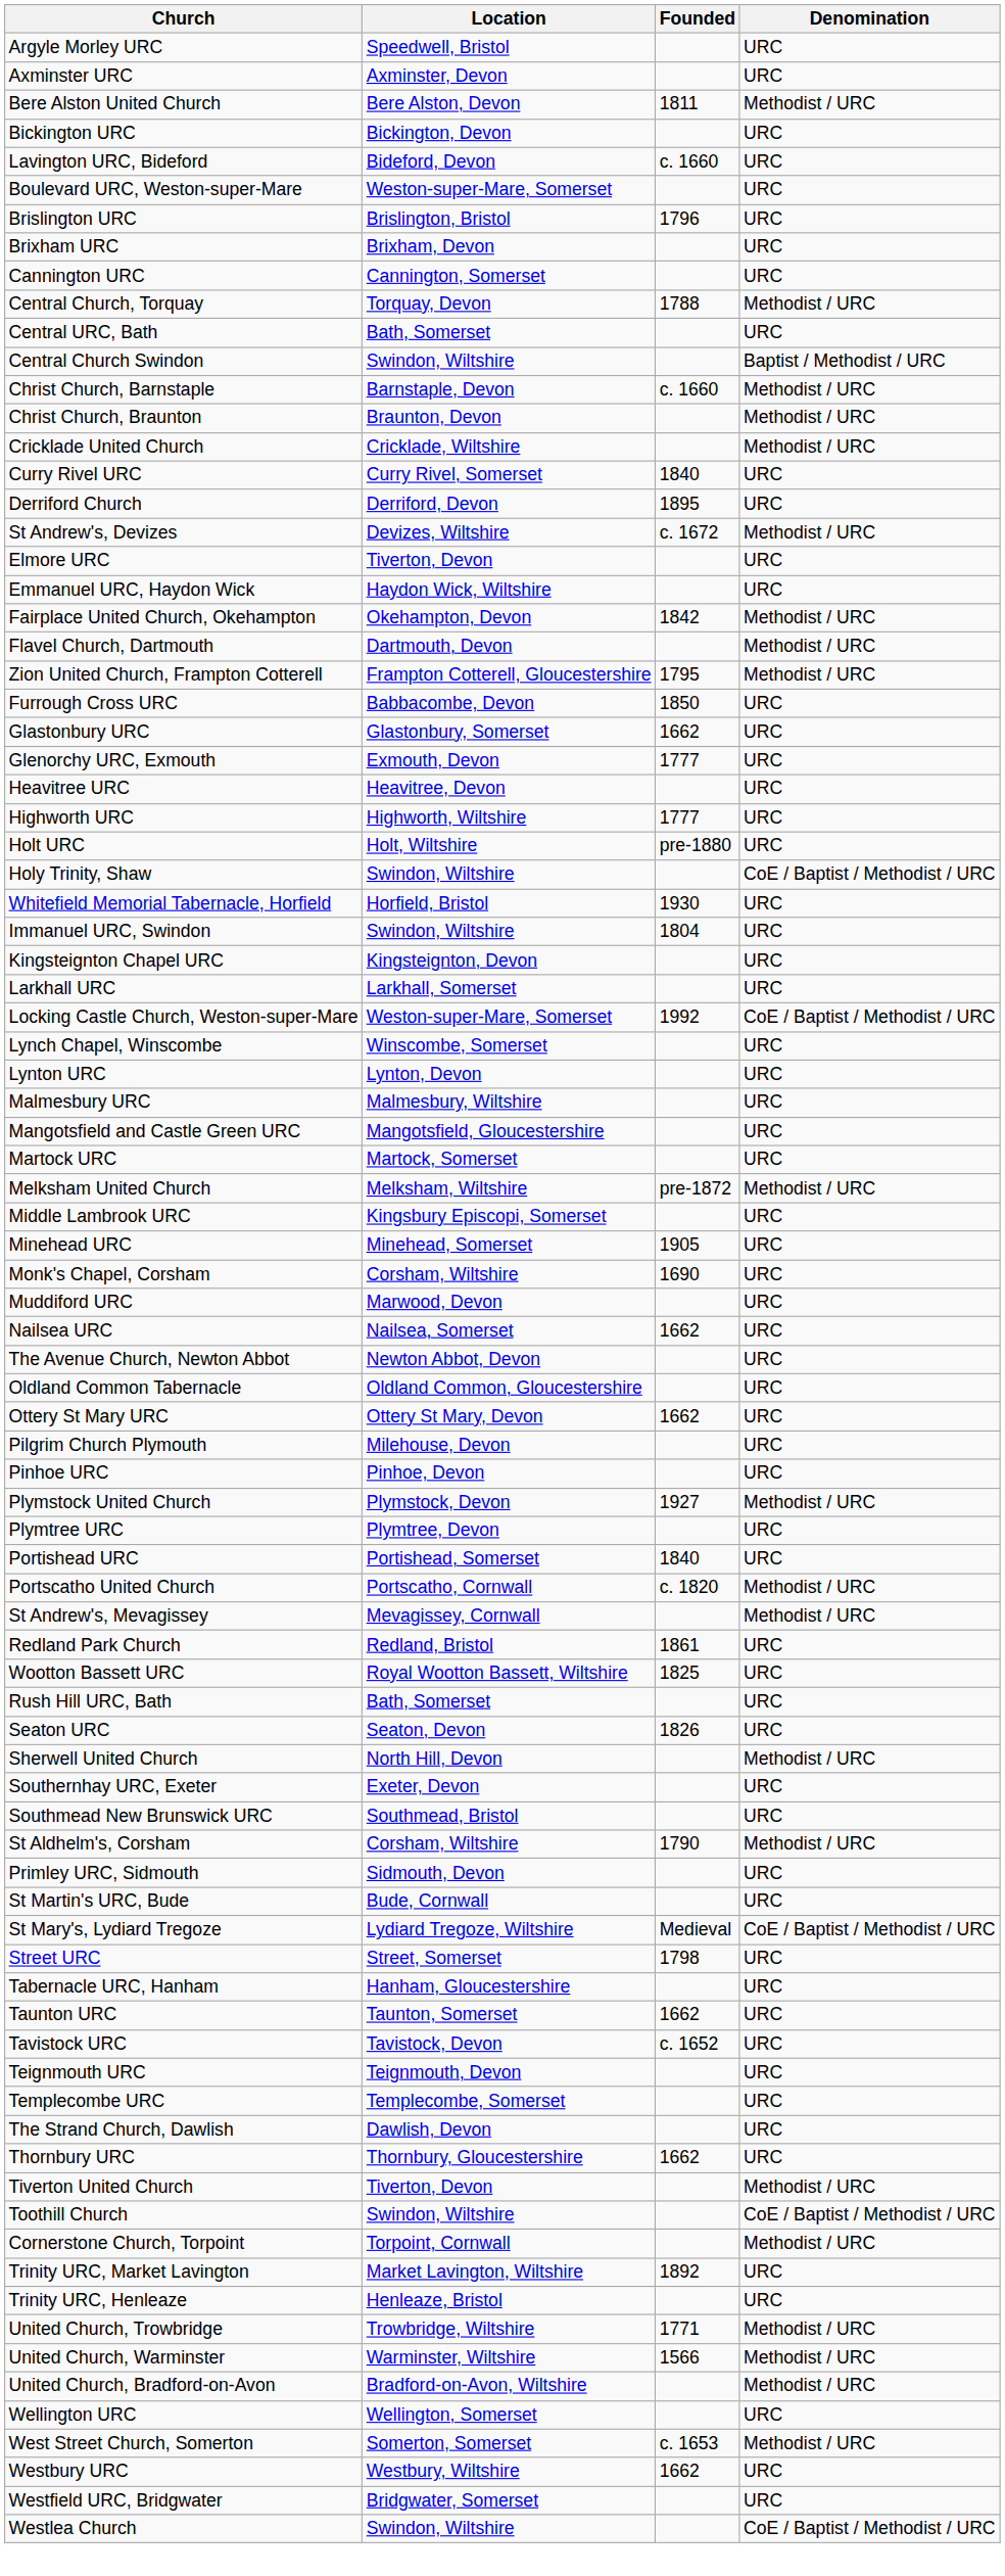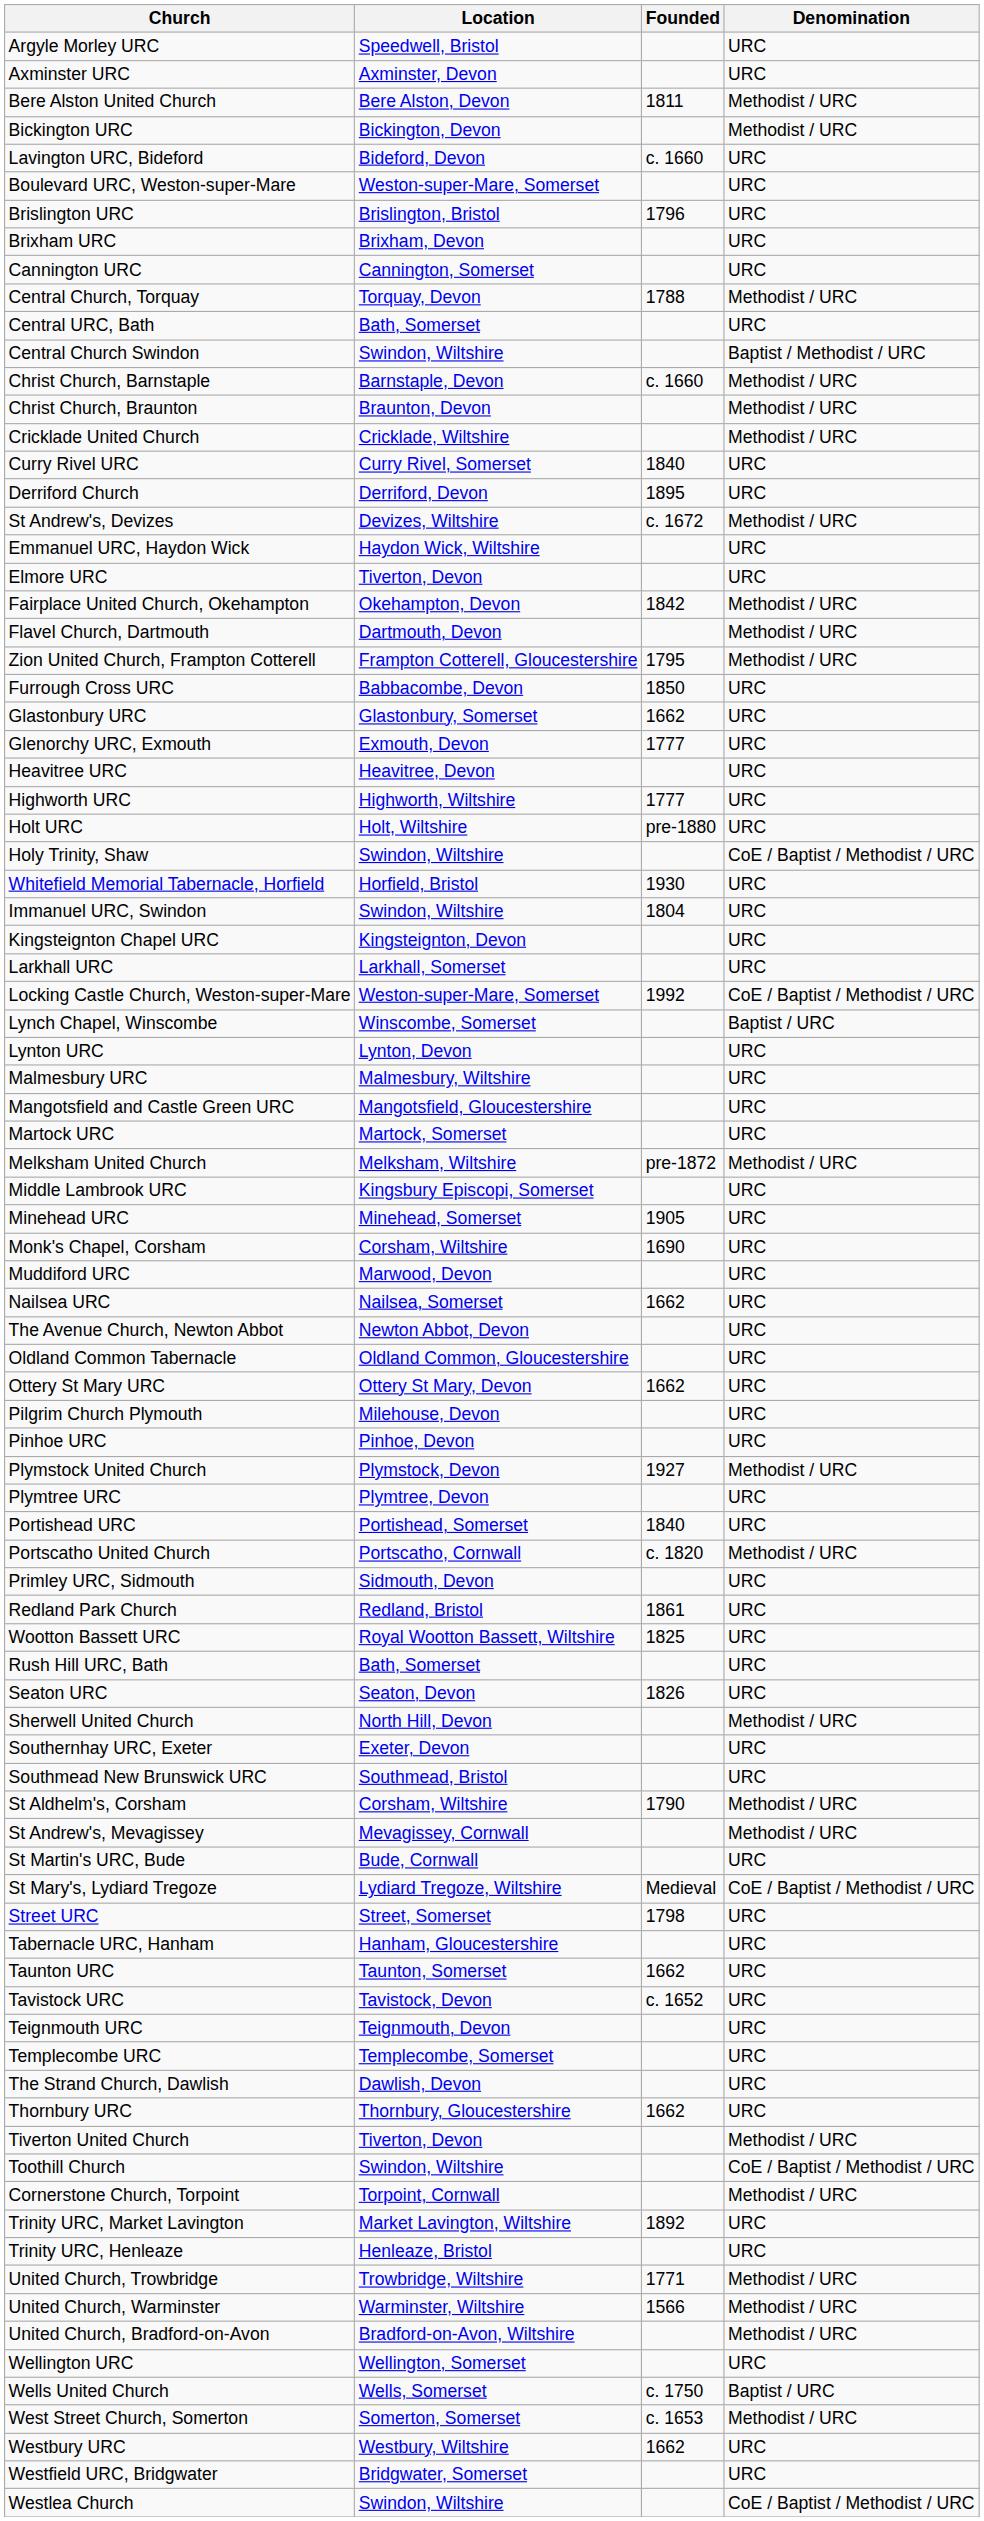 <table class="wikitable sortable">
 <tr>
 <th>Church</th>
 <th>Location</th>
 <th>Founded</th>
 <th>Denomination</th>
 </tr>
 <tr>
 <td>Argyle Morley URC</td>
 <td><a href='#'>Speedwell, Bristol</a></td>
 <td></td>
 <td>URC</td>
 </tr>
 <tr>
 <td>Axminster URC</td>
 <td><a href='#'>Axminster, Devon</a></td>
 <td></td>
 <td>URC</td>
 </tr>
 <tr>
 <td>Bere Alston United Church</td>
 <td><a href='#'>Bere Alston, Devon</a></td>
 <td>1811</td>
 <td>Methodist / URC</td>
 </tr>
 <tr>
 <td>Bickington URC</td>
 <td><a href='#'>Bickington, Devon</a></td>
 <td></td>
-<td>URC</td>
+<td>Methodist / URC</td>
 </tr>
 <tr>
 <td>Lavington URC, Bideford</td>
 <td><a href='#'>Bideford, Devon</a></td>
 <td>c. 1660</td>
 <td>URC</td>
 </tr>
 <tr>
 <td>Boulevard URC, Weston-super-Mare</td>
 <td><a href='#'>Weston-super-Mare, Somerset</a></td>
 <td></td>
 <td>URC</td>
 </tr>
 <tr>
 <td>Brislington URC</td>
 <td><a href='#'>Brislington, Bristol</a></td>
 <td>1796</td>
 <td>URC</td>
 </tr>
 <tr>
 <td>Brixham URC</td>
 <td><a href='#'>Brixham, Devon</a></td>
 <td></td>
 <td>URC</td>
 </tr>
 <tr>
 <td>Cannington URC</td>
 <td><a href='#'>Cannington, Somerset</a></td>
 <td></td>
 <td>URC</td>
 </tr>
 <tr>
 <td>Central Church, Torquay</td>
 <td><a href='#'>Torquay, Devon</a></td>
 <td>1788</td>
 <td>Methodist / URC</td>
 </tr>
 <tr>
 <td>Central URC, Bath</td>
 <td><a href='#'>Bath, Somerset</a></td>
 <td></td>
 <td>URC</td>
 </tr>
 <tr>
 <td>Central Church Swindon</td>
 <td><a href='#'>Swindon, Wiltshire</a></td>
 <td></td>
 <td>Baptist / Methodist / URC</td>
 </tr>
 <tr>
 <td>Christ Church, Barnstaple</td>
 <td><a href='#'>Barnstaple, Devon</a></td>
 <td>c. 1660</td>
 <td>Methodist / URC</td>
 </tr>
 <tr>
 <td>Christ Church, Braunton</td>
 <td><a href='#'>Braunton, Devon</a></td>
 <td></td>
 <td>Methodist / URC</td>
 </tr>
 <tr>
 <td>Cricklade United Church</td>
 <td><a href='#'>Cricklade, Wiltshire</a></td>
 <td></td>
 <td>Methodist / URC</td>
 </tr>
 <tr>
 <td>Curry Rivel URC</td>
 <td><a href='#'>Curry Rivel, Somerset</a></td>
 <td>1840</td>
 <td>URC</td>
 </tr>
 <tr>
 <td>Derriford Church</td>
 <td><a href='#'>Derriford, Devon</a></td>
 <td>1895</td>
 <td>URC</td>
 </tr>
 <tr>
 <td>St Andrew's, Devizes</td>
 <td><a href='#'>Devizes, Wiltshire</a></td>
 <td>c. 1672</td>
 <td>Methodist / URC</td>
 </tr>
 <tr>
-<td>Elmore URC</td>
-<td><a href='#'>Tiverton, Devon</a></td>
+<td>Emmanuel URC, Haydon Wick</td>
+<td><a href='#'>Haydon Wick, Wiltshire</a></td>
 <td></td>
 <td>URC</td>
 </tr>
 <tr>
-<td>Emmanuel URC, Haydon Wick</td>
-<td><a href='#'>Haydon Wick, Wiltshire</a></td>
+<td>Elmore URC</td>
+<td><a href='#'>Tiverton, Devon</a></td>
 <td></td>
 <td>URC</td>
 </tr>
 <tr>
 <td>Fairplace United Church, Okehampton</td>
 <td><a href='#'>Okehampton, Devon</a></td>
 <td>1842</td>
 <td>Methodist / URC</td>
 </tr>
 <tr>
 <td>Flavel Church, Dartmouth</td>
 <td><a href='#'>Dartmouth, Devon</a></td>
 <td></td>
 <td>Methodist / URC</td>
 </tr>
 <tr>
 <td>Zion United Church, Frampton Cotterell</td>
 <td><a href='#'>Frampton Cotterell, Gloucestershire</a></td>
 <td>1795</td>
 <td>Methodist / URC</td>
 </tr>
 <tr>
 <td>Furrough Cross URC</td>
 <td><a href='#'>Babbacombe, Devon</a></td>
 <td>1850</td>
 <td>URC</td>
 </tr>
 <tr>
 <td>Glastonbury URC</td>
 <td><a href='#'>Glastonbury, Somerset</a></td>
 <td>1662</td>
 <td>URC</td>
 </tr>
 <tr>
 <td>Glenorchy URC, Exmouth</td>
 <td><a href='#'>Exmouth, Devon</a></td>
 <td>1777</td>
 <td>URC</td>
 </tr>
 <tr>
 <td>Heavitree URC</td>
 <td><a href='#'>Heavitree, Devon</a></td>
 <td></td>
 <td>URC</td>
 </tr>
 <tr>
 <td>Highworth URC</td>
 <td><a href='#'>Highworth, Wiltshire</a></td>
 <td>1777</td>
 <td>URC</td>
 </tr>
 <tr>
 <td>Holt URC</td>
 <td><a href='#'>Holt, Wiltshire</a></td>
 <td>pre-1880</td>
 <td>URC</td>
 </tr>
 <tr>
 <td>Holy Trinity, Shaw</td>
 <td><a href='#'>Swindon, Wiltshire</a></td>
 <td></td>
 <td>CoE / Baptist / Methodist / URC</td>
 </tr>
 <tr>
 <td><a href='#'>Whitefield Memorial Tabernacle, Horfield</a></td>
 <td><a href='#'>Horfield, Bristol</a></td>
 <td>1930</td>
 <td>URC</td>
 </tr>
 <tr>
 <td>Immanuel URC, Swindon</td>
 <td><a href='#'>Swindon, Wiltshire</a></td>
 <td>1804</td>
 <td>URC</td>
 </tr>
 <tr>
 <td>Kingsteignton Chapel URC</td>
 <td><a href='#'>Kingsteignton, Devon</a></td>
 <td></td>
 <td>URC</td>
 </tr>
 <tr>
 <td>Larkhall URC</td>
 <td><a href='#'>Larkhall, Somerset</a></td>
 <td></td>
 <td>URC</td>
 </tr>
 <tr>
 <td>Locking Castle Church, Weston-super-Mare</td>
 <td><a href='#'>Weston-super-Mare, Somerset</a></td>
 <td>1992</td>
 <td>CoE / Baptist / Methodist / URC</td>
 </tr>
 <tr>
 <td>Lynch Chapel, Winscombe</td>
 <td><a href='#'>Winscombe, Somerset</a></td>
 <td></td>
-<td>URC</td>
+<td>Baptist / URC</td>
 </tr>
 <tr>
 <td>Lynton URC</td>
 <td><a href='#'>Lynton, Devon</a></td>
 <td></td>
 <td>URC</td>
 </tr>
 <tr>
 <td>Malmesbury URC</td>
 <td><a href='#'>Malmesbury, Wiltshire</a></td>
 <td></td>
 <td>URC</td>
 </tr>
 <tr>
 <td>Mangotsfield and Castle Green URC</td>
 <td><a href='#'>Mangotsfield, Gloucestershire</a></td>
 <td></td>
 <td>URC</td>
 </tr>
 <tr>
 <td>Martock URC</td>
 <td><a href='#'>Martock, Somerset</a></td>
 <td></td>
 <td>URC</td>
 </tr>
 <tr>
 <td>Melksham United Church</td>
 <td><a href='#'>Melksham, Wiltshire</a></td>
 <td>pre-1872</td>
 <td>Methodist / URC</td>
 </tr>
 <tr>
 <td>Middle Lambrook URC</td>
 <td><a href='#'>Kingsbury Episcopi, Somerset</a></td>
 <td></td>
 <td>URC</td>
 </tr>
 <tr>
 <td>Minehead URC</td>
 <td><a href='#'>Minehead, Somerset</a></td>
 <td>1905</td>
 <td>URC</td>
 </tr>
 <tr>
 <td>Monk's Chapel, Corsham</td>
 <td><a href='#'>Corsham, Wiltshire</a></td>
 <td>1690</td>
 <td>URC</td>
 </tr>
 <tr>
 <td>Muddiford URC</td>
 <td><a href='#'>Marwood, Devon</a></td>
 <td></td>
 <td>URC</td>
 </tr>
 <tr>
 <td>Nailsea URC</td>
 <td><a href='#'>Nailsea, Somerset</a></td>
 <td>1662</td>
 <td>URC</td>
 </tr>
 <tr>
 <td>The Avenue Church, Newton Abbot</td>
 <td><a href='#'>Newton Abbot, Devon</a></td>
 <td></td>
 <td>URC</td>
 </tr>
 <tr>
 <td>Oldland Common Tabernacle</td>
 <td><a href='#'>Oldland Common, Gloucestershire</a></td>
 <td></td>
 <td>URC</td>
 </tr>
 <tr>
 <td>Ottery St Mary URC</td>
 <td><a href='#'>Ottery St Mary, Devon</a></td>
 <td>1662</td>
 <td>URC</td>
 </tr>
 <tr>
 <td>Pilgrim Church Plymouth</td>
 <td><a href='#'>Milehouse, Devon</a></td>
 <td></td>
 <td>URC</td>
 </tr>
 <tr>
 <td>Pinhoe URC</td>
 <td><a href='#'>Pinhoe, Devon</a></td>
 <td></td>
 <td>URC</td>
 </tr>
 <tr>
 <td>Plymstock United Church</td>
 <td><a href='#'>Plymstock, Devon</a></td>
 <td>1927</td>
 <td>Methodist / URC</td>
 </tr>
 <tr>
 <td>Plymtree URC</td>
 <td><a href='#'>Plymtree, Devon</a></td>
 <td></td>
 <td>URC</td>
 </tr>
 <tr>
 <td>Portishead URC</td>
 <td><a href='#'>Portishead, Somerset</a></td>
 <td>1840</td>
 <td>URC</td>
 </tr>
 <tr>
 <td>Portscatho United Church</td>
 <td><a href='#'>Portscatho, Cornwall</a></td>
 <td>c. 1820</td>
 <td>Methodist / URC</td>
 </tr>
 <tr>
-<td>St Andrew's, Mevagissey</td>
-<td><a href='#'>Mevagissey, Cornwall</a></td>
+<td>Primley URC, Sidmouth</td>
+<td><a href='#'>Sidmouth, Devon</a></td>
 <td></td>
-<td>Methodist / URC</td>
+<td>URC</td>
 </tr>
 <tr>
 <td>Redland Park Church</td>
 <td><a href='#'>Redland, Bristol</a></td>
 <td>1861</td>
 <td>URC</td>
 </tr>
 <tr>
 <td>Wootton Bassett URC</td>
 <td><a href='#'>Royal Wootton Bassett, Wiltshire</a></td>
 <td>1825</td>
 <td>URC</td>
 </tr>
 <tr>
 <td>Rush Hill URC, Bath</td>
 <td><a href='#'>Bath, Somerset</a></td>
 <td></td>
 <td>URC</td>
 </tr>
 <tr>
 <td>Seaton URC</td>
 <td><a href='#'>Seaton, Devon</a></td>
 <td>1826</td>
 <td>URC</td>
 </tr>
 <tr>
 <td>Sherwell United Church</td>
 <td><a href='#'>North Hill, Devon</a></td>
 <td></td>
 <td>Methodist / URC</td>
 </tr>
 <tr>
 <td>Southernhay URC, Exeter</td>
 <td><a href='#'>Exeter, Devon</a></td>
 <td></td>
 <td>URC</td>
 </tr>
 <tr>
 <td>Southmead New Brunswick URC</td>
 <td><a href='#'>Southmead, Bristol</a></td>
 <td></td>
 <td>URC</td>
 </tr>
 <tr>
 <td>St Aldhelm's, Corsham</td>
 <td><a href='#'>Corsham, Wiltshire</a></td>
 <td>1790</td>
 <td>Methodist / URC</td>
 </tr>
 <tr>
-<td>Primley URC, Sidmouth</td>
-<td><a href='#'>Sidmouth, Devon</a></td>
+<td>St Andrew's, Mevagissey</td>
+<td><a href='#'>Mevagissey, Cornwall</a></td>
 <td></td>
-<td>URC</td>
+<td>Methodist / URC</td>
 </tr>
 <tr>
 <td>St Martin's URC, Bude</td>
 <td><a href='#'>Bude, Cornwall</a></td>
 <td></td>
 <td>URC</td>
 </tr>
 <tr>
 <td>St Mary's, Lydiard Tregoze</td>
 <td><a href='#'>Lydiard Tregoze, Wiltshire</a></td>
 <td>Medieval</td>
 <td>CoE / Baptist / Methodist / URC</td>
 </tr>
 <tr>
 <td><a href='#'>Street URC</a></td>
 <td><a href='#'>Street, Somerset</a></td>
 <td>1798</td>
 <td>URC</td>
 </tr>
 <tr>
 <td>Tabernacle URC, Hanham</td>
 <td><a href='#'>Hanham, Gloucestershire</a></td>
 <td></td>
 <td>URC</td>
 </tr>
 <tr>
 <td>Taunton URC</td>
 <td><a href='#'>Taunton, Somerset</a></td>
 <td>1662</td>
 <td>URC</td>
 </tr>
 <tr>
 <td>Tavistock URC</td>
 <td><a href='#'>Tavistock, Devon</a></td>
 <td>c. 1652</td>
 <td>URC</td>
 </tr>
 <tr>
 <td>Teignmouth URC</td>
 <td><a href='#'>Teignmouth, Devon</a></td>
 <td></td>
 <td>URC</td>
 </tr>
 <tr>
 <td>Templecombe URC</td>
 <td><a href='#'>Templecombe, Somerset</a></td>
 <td></td>
 <td>URC</td>
 </tr>
 <tr>
 <td>The Strand Church, Dawlish</td>
 <td><a href='#'>Dawlish, Devon</a></td>
 <td></td>
 <td>URC</td>
 </tr>
 <tr>
 <td>Thornbury URC</td>
 <td><a href='#'>Thornbury, Gloucestershire</a></td>
 <td>1662</td>
 <td>URC</td>
 </tr>
 <tr>
 <td>Tiverton United Church</td>
 <td><a href='#'>Tiverton, Devon</a></td>
 <td></td>
 <td>Methodist / URC</td>
 </tr>
 <tr>
 <td>Toothill Church</td>
 <td><a href='#'>Swindon, Wiltshire</a></td>
 <td></td>
 <td>CoE / Baptist / Methodist / URC</td>
 </tr>
 <tr>
 <td>Cornerstone Church, Torpoint</td>
 <td><a href='#'>Torpoint, Cornwall</a></td>
 <td></td>
 <td>Methodist / URC</td>
 </tr>
 <tr>
 <td>Trinity URC, Market Lavington</td>
 <td><a href='#'>Market Lavington, Wiltshire</a></td>
 <td>1892</td>
 <td>URC</td>
 </tr>
 <tr>
 <td>Trinity URC, Henleaze</td>
 <td><a href='#'>Henleaze, Bristol</a></td>
 <td></td>
 <td>URC</td>
 </tr>
 <tr>
 <td>United Church, Trowbridge</td>
 <td><a href='#'>Trowbridge, Wiltshire</a></td>
 <td>1771</td>
 <td>Methodist / URC</td>
 </tr>
 <tr>
 <td>United Church, Warminster</td>
 <td><a href='#'>Warminster, Wiltshire</a></td>
 <td>1566</td>
 <td>Methodist / URC</td>
 </tr>
 <tr>
 <td>United Church, Bradford-on-Avon</td>
 <td><a href='#'>Bradford-on-Avon, Wiltshire</a></td>
 <td></td>
 <td>Methodist / URC</td>
 </tr>
 <tr>
 <td>Wellington URC</td>
 <td><a href='#'>Wellington, Somerset</a></td>
 <td></td>
 <td>URC</td>
 </tr>
 <tr>
+<td>Wells United Church</td>
+<td><a href='#'>Wells, Somerset</a></td>
+<td>c. 1750</td>
+<td>Baptist / URC</td>
+</tr>
+<tr>
 <td>West Street Church, Somerton</td>
 <td><a href='#'>Somerton, Somerset</a></td>
 <td>c. 1653</td>
 <td>Methodist / URC</td>
 </tr>
 <tr>
 <td>Westbury URC</td>
 <td><a href='#'>Westbury, Wiltshire</a></td>
 <td>1662</td>
 <td>URC</td>
 </tr>
 <tr>
 <td>Westfield URC, Bridgwater</td>
 <td><a href='#'>Bridgwater, Somerset</a></td>
 <td></td>
 <td>URC</td>
 </tr>
 <tr>
 <td>Westlea Church</td>
 <td><a href='#'>Swindon, Wiltshire</a></td>
 <td></td>
 <td>CoE / Baptist / Methodist / URC</td>
 </tr>
 </table>
